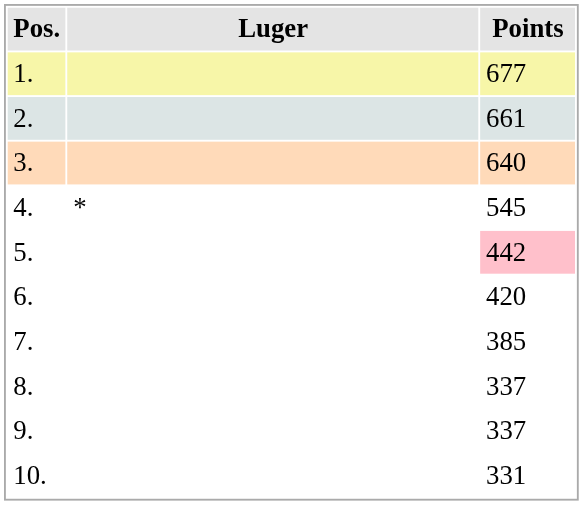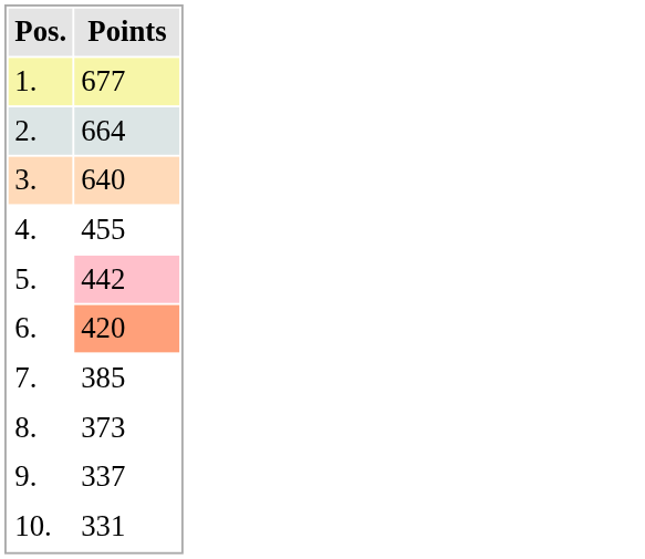 <table cellspacing="1" cellpadding="3" style="border:1px solid #aaa; font-size:90%;">
 <tr style="background:#e4e4e4;">
 <th style="width:10px;">Pos.</th>
-<th style="width:215px;">Luger</th>
 <th style="width:45px;">Points</th>
 </tr>
 <tr style="background:#f7f6a8;">
 <td>1.</td>
-<td align="left"><strong></strong></td>
 <td>677</td>
 </tr>
 <tr style="background:#dce5e5;">
 <td>2.</td>
-<td align="left"></td>
-<td>661</td>
+<td>664</td>
 </tr>
 <tr style="background:#ffdab9;">
 <td>3.</td>
-<td align="left"></td>
 <td>640</td>
 </tr>
 <tr>
 <td>4.</td>
-<td align="left">*</td>
-<td>545</td>
+<td>455</td>
 </tr>
 <tr>
 <td>5.</td>
-<td align="left"></td>
 <td style="background: pink;">442</td>
 </tr>
 <tr>
 <td>6.</td>
-<td align="left"></td>
-<td>420</td>
+<td style="background: lightsalmon;">420</td>
 </tr>
 <tr>
 <td>7.</td>
-<td align="left"></td>
 <td>385</td>
 </tr>
 <tr>
 <td>8.</td>
-<td align="left"></td>
-<td>337</td>
+<td>373</td>
 </tr>
 <tr>
 <td>9.</td>
-<td align="left"></td>
 <td>337</td>
 </tr>
 <tr>
 <td>10.</td>
-<td align="left"></td>
 <td>331</td>
 </tr>
 </table>
